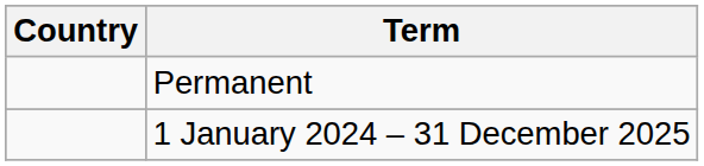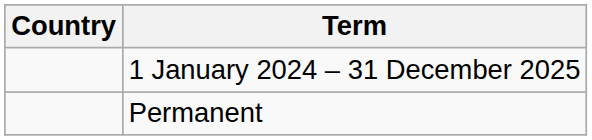 <table class="wikitable">
 <tr>
 <th>Country</th>
 <th>Term</th>
 </tr>
 <tr>
 <td></td>
-<td>Permanent</td>
+<td>1 January 2024 – 31 December 2025</td>
 </tr>
 <tr>
 <td></td>
-<td>1 January 2024 – 31 December 2025</td>
+<td>Permanent</td>
 </tr>
 </table>
